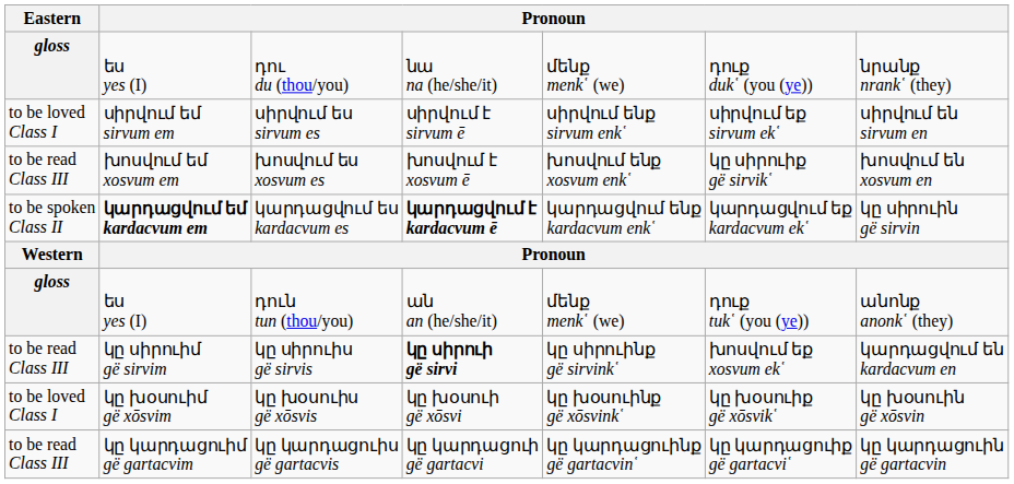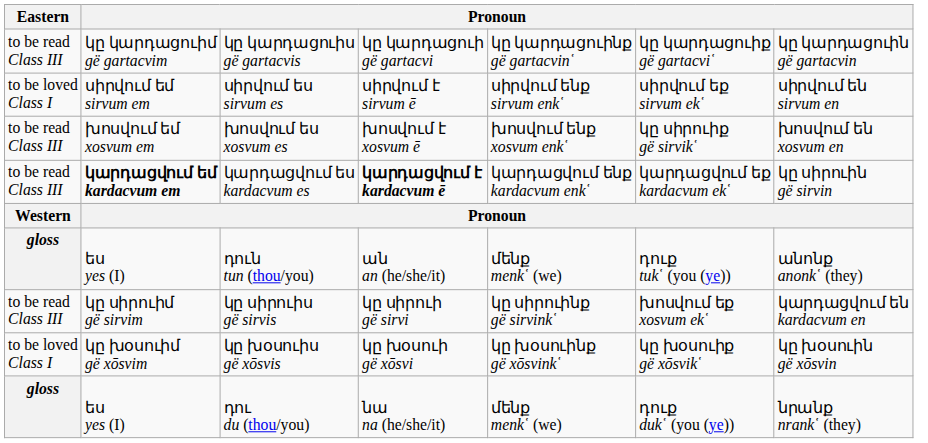 <table class="wikitable">
 <tr valign=top>
 <th>Eastern</th>
 <th colspan=6>Pronoun</th>
 </tr>
 <tr valign=top>
-<th><em>gloss</em></th>
-<td><br>ես<br><em>yes</em> (I)</td>
-<td><br>դու<br><em>du</em> (<a href='#'>thou</a>/you)</td>
-<td><br>նա<br><em>na</em> (he/she/it)</td>
-<td><br>մենք<br><em>menk῾</em> (we)</td>
-<td><br>դուք<br><em>duk῾</em> (you (<a href='#'>ye</a>))</td>
-<td><br>նրանք<br><em>nrank῾</em> (they)</td>
+<td>to be read<br><em>Class III</em></td>
+<td>կը կարդացուիմ<br><em>gë gartacvim</em></td>
+<td>կը կարդացուիս<br><em>gë gartacvis</em></td>
+<td>կը կարդացուի<br><em>gë gartacvi</em></td>
+<td>կը կարդացուինք<br><em>gë gartacvin῾</em></td>
+<td>կը կարդացուիք<br><em>gë gartacvi῾</em></td>
+<td>կը կարդացուին<br><em>gë gartacvin</em></td>
 </tr>
 <tr valign=top>
 <td>to be loved<br><em>Class I</em></td>
 <td>սիրվում եմ<br><em>sirvum em</em></td>
 <td>սիրվում ես<br><em>sirvum es</em></td>
 <td>սիրվում է<br><em>sirvum ē</em></td>
 <td>սիրվում ենք<br><em>sirvum enk῾</em></td>
 <td>սիրվում եք<br><em>sirvum ek῾</em></td>
 <td>սիրվում են<br><em>sirvum en</em></td>
 </tr>
 <tr valign=top>
 <td>to be read<br><em>Class III</em></td>
 <td>խոսվում եմ<br><em>xosvum em</em></td>
 <td>խոսվում ես<br><em>xosvum es</em></td>
 <td>խոսվում է<br><em>xosvum ē</em></td>
 <td>խոսվում ենք<br><em>xosvum enk῾</em></td>
 <td>կը սիրուիք<br><em>gë sirvik῾</em></td>
 <td>խոսվում են<br><em>xosvum en</em></td>
 </tr>
 <tr valign=top>
-<td>to be spoken<br><em>Class II</em></td>
+<td>to be read<br><em>Class III</em></td>
 <td><strong>կարդացվում եմ<br><em>kardacvum em</em></strong></td>
 <td>կարդացվում ես<br><em>kardacvum es</em></td>
 <td><strong>կարդացվում է<br><em>kardacvum ē</em></strong></td>
 <td>կարդացվում ենք<br><em>kardacvum enk῾</em></td>
 <td>կարդացվում եք<br><em>kardacvum ek῾</em></td>
 <td>կը սիրուին<br><em>gë sirvin</em></td>
 </tr>
 <tr valign=top>
 <th>Western</th>
 <th colspan=6>Pronoun</th>
 </tr>
 <tr valign=top>
 <th><em>gloss</em></th>
 <td><br>ես<br><em>yes</em> (I)</td>
 <td><br>դուն<br><em>tun</em> (<a href='#'>thou</a>/you)</td>
 <td><br>ան<br><em>an</em> (he/she/it)</td>
 <td><br>մենք<br><em>menk῾</em> (we)</td>
 <td><br>դուք<br><em>tuk῾</em> (you (<a href='#'>ye</a>))</td>
 <td><br>անոնք<br><em>anonk῾</em> (they)</td>
 </tr>
 <tr valign=top>
 <td>to be read<br><em>Class III</em></td>
 <td>կը սիրուիմ<br><em>gë sirvim</em></td>
 <td>կը սիրուիս<br><em>gë sirvis</em></td>
-<td><strong>կը սիրուի<br><em>gë sirvi</em></strong></td>
+<td>կը սիրուի<br><em>gë sirvi</em></td>
 <td>կը սիրուինք<br><em>gë sirvink῾</em></td>
 <td>խոսվում եք<br><em>xosvum ek῾</em></td>
 <td>կարդացվում են<br><em>kardacvum en</em></td>
 </tr>
 <tr valign=top>
 <td>to be loved<br><em>Class I</em></td>
 <td>կը խօսուիմ<br><em>gë xōsvim</em></td>
 <td>կը խօսուիս<br><em>gë xōsvis</em></td>
 <td>կը խօսուի<br><em>gë xōsvi</em></td>
 <td>կը խօսուինք<br><em>gë xōsvink῾</em></td>
 <td>կը խօսուիք<br><em>gë xōsvik῾</em></td>
 <td>կը խօսուին<br><em>gë xōsvin</em></td>
 </tr>
 <tr valign=top>
-<td>to be read<br><em>Class III</em></td>
-<td>կը կարդացուիմ<br><em>gë gartacvim</em></td>
-<td>կը կարդացուիս<br><em>gë gartacvis</em></td>
-<td>կը կարդացուի<br><em>gë gartacvi</em></td>
-<td>կը կարդացուինք<br><em>gë gartacvin῾</em></td>
-<td>կը կարդացուիք<br><em>gë gartacvi῾</em></td>
-<td>կը կարդացուին<br><em>gë gartacvin</em></td>
+<th><em>gloss</em></th>
+<td><br>ես<br><em>yes</em> (I)</td>
+<td><br>դու<br><em>du</em> (<a href='#'>thou</a>/you)</td>
+<td><br>նա<br><em>na</em> (he/she/it)</td>
+<td><br>մենք<br><em>menk῾</em> (we)</td>
+<td><br>դուք<br><em>duk῾</em> (you (<a href='#'>ye</a>))</td>
+<td><br>նրանք<br><em>nrank῾</em> (they)</td>
 </tr>
 </table>
